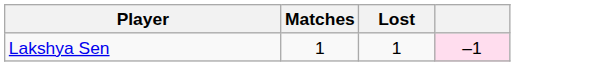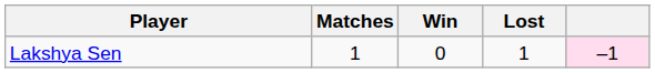 <table class=wikitable style="text-align:center; font-size:small">
 <tr>
 <th width="200">Player</th>
 <th width="50">Matches</th>
+<th width="50">Win</th>
 <th width="50">Lost</th>
 <th width="50"></th>
 </tr>
 <tr>
 <td align="left"> <a href='#'>Lakshya Sen</a></td>
 <td>1</td>
+<td>0</td>
 <td>1</td>
 <td bgcolor="#ffddee">–1</td>
 </tr>
 </table>
